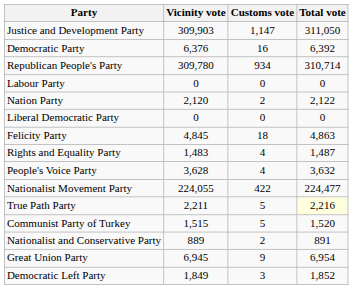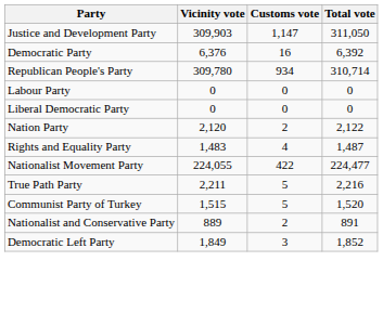 <table class="wikitable sortable">
 <tr>
 <th style="text-align:center;">Party</th>
 <th style="text-align:center;">Vicinity vote</th>
 <th style="text-align:center;">Customs vote</th>
 <th style="text-align:center;">Total vote</th>
 </tr>
 <tr>
 <td>Justice and Development Party</td>
 <td style="text-align:center;">309,903</td>
 <td style="text-align:center;">1,147</td>
 <td style="text-align:center;">311,050</td>
 </tr>
 <tr>
 <td>Democratic Party</td>
 <td style="text-align:center;">6,376</td>
 <td style="text-align:center;">16</td>
 <td style="text-align:center;">6,392</td>
 </tr>
 <tr>
 <td>Republican People's Party</td>
 <td style="text-align:center;">309,780</td>
 <td style="text-align:center;">934</td>
 <td style="text-align:center;">310,714</td>
 </tr>
 <tr>
 <td>Labour Party</td>
 <td style="text-align:center;">0</td>
 <td style="text-align:center;">0</td>
 <td style="text-align:center;">0</td>
 </tr>
 <tr>
+<td>Liberal Democratic Party</td>
+<td style="text-align:center;">0</td>
+<td style="text-align:center;">0</td>
+<td style="text-align:center;">0</td>
+</tr>
+<tr>
 <td>Nation Party</td>
 <td style="text-align:center;">2,120</td>
 <td style="text-align:center;">2</td>
 <td style="text-align:center;">2,122</td>
 </tr>
 <tr>
-<td>Liberal Democratic Party</td>
-<td style="text-align:center;">0</td>
-<td style="text-align:center;">0</td>
-<td style="text-align:center;">0</td>
-</tr>
-<tr>
-<td>Felicity Party</td>
-<td style="text-align:center;">4,845</td>
-<td style="text-align:center;">18</td>
-<td style="text-align:center;">4,863</td>
-</tr>
-<tr>
 <td>Rights and Equality Party</td>
 <td style="text-align:center;">1,483</td>
 <td style="text-align:center;">4</td>
 <td style="text-align:center;">1,487</td>
-</tr>
-<tr>
-<td>People's Voice Party</td>
-<td style="text-align:center;">3,628</td>
-<td style="text-align:center;">4</td>
-<td style="text-align:center;">3,632</td>
 </tr>
 <tr>
 <td>Nationalist Movement Party</td>
 <td style="text-align:center;">224,055</td>
 <td style="text-align:center;">422</td>
 <td style="text-align:center;">224,477</td>
 </tr>
 <tr>
 <td>True Path Party</td>
 <td style="text-align:center;">2,211</td>
 <td style="text-align:center;">5</td>
-<td style="background: lightyellow; text-align:center;">2,216</td>
+<td style="text-align:center;">2,216</td>
 </tr>
 <tr>
 <td>Communist Party of Turkey</td>
 <td style="text-align:center;">1,515</td>
 <td style="text-align:center;">5</td>
 <td style="text-align:center;">1,520</td>
 </tr>
 <tr>
 <td>Nationalist and Conservative Party</td>
 <td style="text-align:center;">889</td>
 <td style="text-align:center;">2</td>
 <td style="text-align:center;">891</td>
 </tr>
 <tr>
-<td>Great Union Party</td>
-<td style="text-align:center;">6,945</td>
-<td style="text-align:center;">9</td>
-<td style="text-align:center;">6,954</td>
-</tr>
-<tr>
 <td>Democratic Left Party</td>
 <td style="text-align:center;">1,849</td>
 <td style="text-align:center;">3</td>
 <td style="text-align:center;">1,852</td>
 </tr>
 </table>
